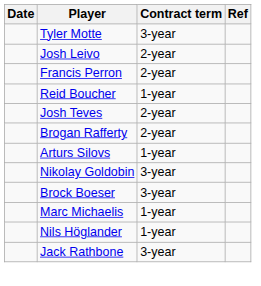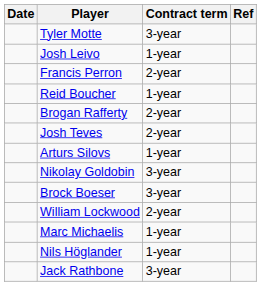 <table class="wikitable">
 <tr>
 <th>Date</th>
 <th>Player</th>
 <th>Contract term</th>
 <th>Ref</th>
 </tr>
 <tr>
 <td></td>
 <td><a href='#'>Tyler Motte</a></td>
 <td>3-year</td>
 <td></td>
 </tr>
 <tr>
 <td></td>
 <td><a href='#'>Josh Leivo</a></td>
-<td>2-year</td>
+<td>1-year</td>
 <td></td>
 </tr>
 <tr>
 <td></td>
 <td><a href='#'>Francis Perron</a></td>
 <td>2-year</td>
 <td></td>
 </tr>
 <tr>
 <td></td>
 <td><a href='#'>Reid Boucher</a></td>
 <td>1-year</td>
 <td></td>
 </tr>
 <tr>
 <td></td>
-<td><a href='#'>Josh Teves</a></td>
+<td><a href='#'>Brogan Rafferty</a></td>
 <td>2-year</td>
 <td></td>
 </tr>
 <tr>
 <td></td>
-<td><a href='#'>Brogan Rafferty</a></td>
+<td><a href='#'>Josh Teves</a></td>
 <td>2-year</td>
 <td></td>
 </tr>
 <tr>
 <td></td>
 <td><a href='#'>Arturs Silovs</a></td>
 <td>1-year</td>
 <td></td>
 </tr>
 <tr>
 <td></td>
 <td><a href='#'>Nikolay Goldobin</a></td>
 <td>3-year</td>
 <td></td>
 </tr>
 <tr>
 <td></td>
 <td><a href='#'>Brock Boeser</a></td>
 <td>3-year</td>
 <td></td>
 </tr>
 <tr>
 <td></td>
+<td><a href='#'>William Lockwood</a></td>
+<td>2-year</td>
+<td></td>
+</tr>
+<tr>
+<td></td>
 <td><a href='#'>Marc Michaelis</a></td>
 <td>1-year</td>
 <td></td>
 </tr>
 <tr>
 <td></td>
 <td><a href='#'>Nils Höglander</a></td>
 <td>1-year</td>
 <td></td>
 </tr>
 <tr>
 <td></td>
 <td><a href='#'>Jack Rathbone</a></td>
 <td>3-year</td>
 <td></td>
 </tr>
 </table>
